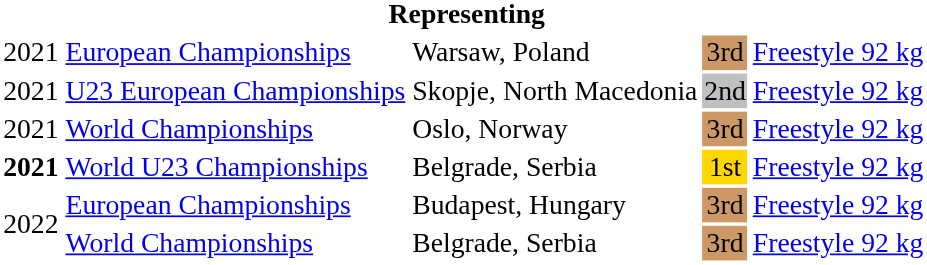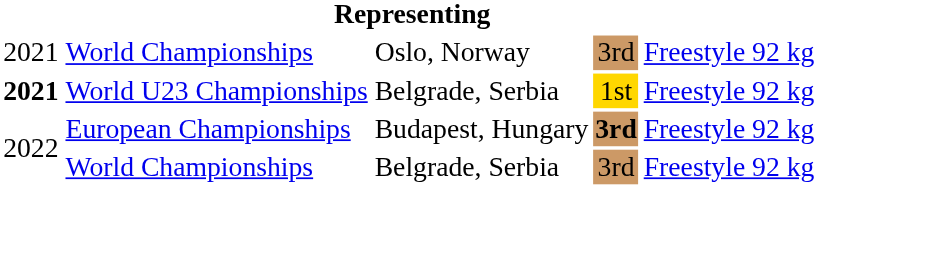 <table>
 <tr>
 <th colspan="6">Representing </th>
-</tr>
-<tr>
-<td>2021</td>
-<td><a href='#'>European Championships</a></td>
-<td>Warsaw, Poland</td>
-<td align="center" bgcolor="cc9966">3rd</td>
-<td><a href='#'>Freestyle 92 kg</a></td>
-<td></td>
-</tr>
-<tr>
-<td>2021</td>
-<td><a href='#'>U23 European Championships</a></td>
-<td>Skopje, North Macedonia</td>
-<td align="center" bgcolor="silver">2nd</td>
-<td><a href='#'>Freestyle 92 kg</a></td>
-<td></td>
 </tr>
 <tr>
 <td>2021</td>
 <td><a href='#'>World Championships</a></td>
 <td>Oslo, Norway</td>
 <td align="center" bgcolor="cc9966">3rd</td>
 <td><a href='#'>Freestyle 92 kg</a></td>
 </tr>
 <tr>
 <td><strong>2021</strong></td>
 <td><a href='#'>World U23 Championships</a></td>
 <td>Belgrade, Serbia</td>
 <td align="center" bgcolor="gold">1st</td>
 <td><a href='#'>Freestyle 92 kg</a></td>
 <td></td>
 </tr>
 <tr>
 <td rowspan=2>2022</td>
 <td><a href='#'>European Championships</a></td>
 <td>Budapest, Hungary</td>
-<td align="center" bgcolor="cc9966">3rd</td>
+<td align="center" bgcolor="cc9966"><strong>3rd</strong></td>
 <td><a href='#'>Freestyle 92 kg</a></td>
 <td></td>
 </tr>
 <tr>
 <td><a href='#'>World Championships</a></td>
 <td>Belgrade, Serbia</td>
 <td align="center" bgcolor="cc9966">3rd</td>
 <td><a href='#'>Freestyle 92 kg</a></td>
 </tr>
 </table>
